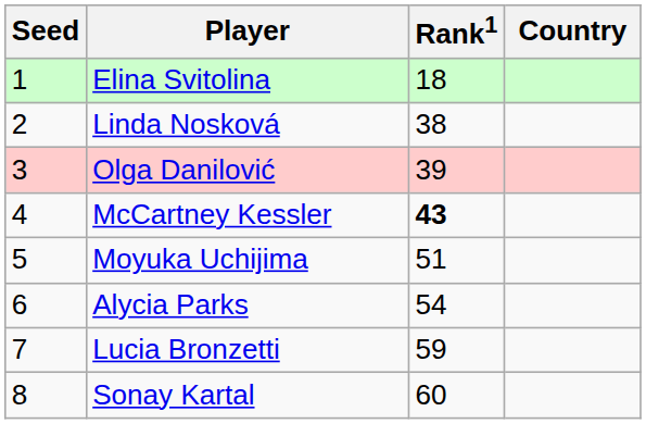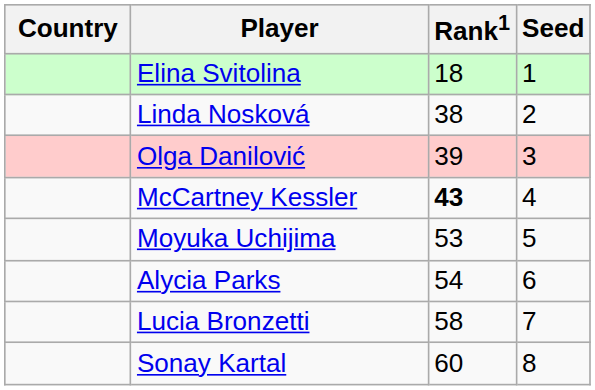 <table class="sortable wikitable">
 <tr>
-<th>Seed</th>
+<th width="70">Country</th>
 <th width="175">Player</th>
 <th>Rank<sup>1</sup></th>
-<th width="70">Country</th>
+<th>Seed</th>
 </tr>
 <tr style="background:#cfc;">
-<td>1</td>
+<td></td>
 <td><a href='#'>Elina Svitolina</a></td>
 <td>18</td>
-<td></td>
+<td>1</td>
 </tr>
 <tr>
-<td>2</td>
+<td></td>
 <td><a href='#'>Linda Nosková</a></td>
 <td>38</td>
-<td></td>
+<td>2</td>
 </tr>
 <tr style="background:#fcc;">
-<td>3</td>
+<td></td>
 <td><a href='#'>Olga Danilović</a></td>
 <td>39</td>
-<td></td>
+<td>3</td>
 </tr>
 <tr>
-<td>4</td>
+<td></td>
 <td><a href='#'>McCartney Kessler</a></td>
 <td><strong>43</strong></td>
-<td></td>
+<td>4</td>
 </tr>
 <tr>
+<td></td>
+<td><a href='#'>Moyuka Uchijima</a></td>
+<td>53</td>
 <td>5</td>
-<td><a href='#'>Moyuka Uchijima</a></td>
-<td>51</td>
-<td></td>
 </tr>
 <tr>
-<td>6</td>
+<td></td>
 <td><a href='#'>Alycia Parks</a></td>
 <td>54</td>
-<td></td>
+<td>6</td>
 </tr>
 <tr>
+<td></td>
+<td><a href='#'>Lucia Bronzetti</a></td>
+<td>58</td>
 <td>7</td>
-<td><a href='#'>Lucia Bronzetti</a></td>
-<td>59</td>
-<td></td>
 </tr>
 <tr>
-<td>8</td>
+<td></td>
 <td><a href='#'>Sonay Kartal</a></td>
 <td>60</td>
-<td></td>
+<td>8</td>
 </tr>
 </table>
